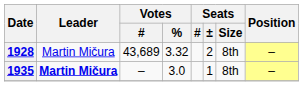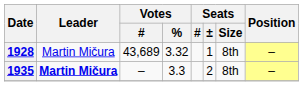 <table class="wikitable" style=text-align:center>
 <tr>
 <th rowspan="2">Date</th>
 <th rowspan="2">Leader</th>
 <th colspan="2">Votes</th>
 <th colspan="3">Seats</th>
 <th rowspan="2">Position</th>
 </tr>
 <tr>
 <th>#</th>
 <th>%</th>
 <th>#</th>
 <th>±</th>
 <th>Size</th>
 </tr>
 <tr>
 <th><a href='#'>1928</a></th>
 <td><a href='#'>Martin Mičura</a></td>
 <td>43,689</td>
 <td>3.32</td>
 <td></td>
-<td> 2</td>
+<td> 1</td>
 <td>8th</td>
 <td style="background:#ffff90;" align=center>–</td>
 </tr>
 <tr>
 <th><a href='#'>1935</a></th>
 <td><strong><a href='#'>Martin Mičura</a></strong></td>
 <td>–</td>
-<td>3.0</td>
+<td>3.3</td>
 <td></td>
-<td> 1</td>
+<td> 2</td>
 <td>8th</td>
 <td style="background:#ffff90;" align=center>–</td>
 </tr>
 <tr>
 </tr>
 </table>
